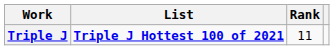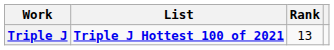 <table class="wikitable sortable plainrowheaders" style="text-align:center;">
 <tr>
 <th>Work</th>
 <th>List</th>
 <th>Rank</th>
 <th></th>
 </tr>
 <tr>
 <th scope="row"><a href='#'>Triple J</a></th>
 <td><strong><a href='#'>Triple J Hottest 100 of 2021</a></strong></td>
-<td>11</td>
+<td>13</td>
 <td></td>
 </tr>
 </table>
